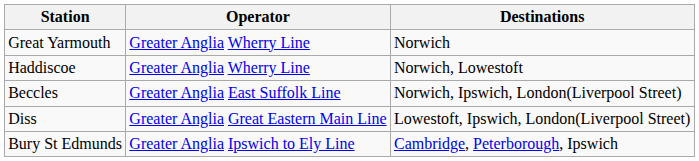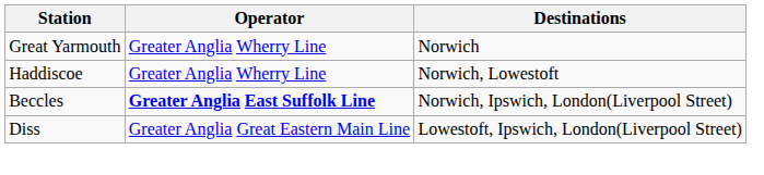 <table class="wikitable">
 <tr>
 <th>Station</th>
 <th>Operator</th>
 <th>Destinations</th>
 </tr>
 <tr>
 <td>Great Yarmouth</td>
 <td><a href='#'>Greater Anglia</a> <a href='#'>Wherry Line</a></td>
 <td>Norwich</td>
 </tr>
 <tr>
 <td>Haddiscoe</td>
 <td><a href='#'>Greater Anglia</a> <a href='#'>Wherry Line</a></td>
 <td>Norwich, Lowestoft</td>
 </tr>
 <tr>
 <td>Beccles</td>
-<td><a href='#'>Greater Anglia</a> <a href='#'>East Suffolk Line</a></td>
+<td><strong><a href='#'>Greater Anglia</a> <a href='#'>East Suffolk Line</a></strong></td>
 <td>Norwich, Ipswich, London(Liverpool Street)</td>
 </tr>
 <tr>
 <td>Diss</td>
 <td><a href='#'>Greater Anglia</a> <a href='#'>Great Eastern Main Line</a></td>
 <td>Lowestoft, Ipswich, London(Liverpool Street)</td>
 </tr>
-<tr>
-<td>Bury St Edmunds</td>
-<td><a href='#'>Greater Anglia</a> <a href='#'>Ipswich to Ely Line</a></td>
-<td><a href='#'>Cambridge</a>, <a href='#'>Peterborough</a>, Ipswich</td>
-</tr>
 </table>
